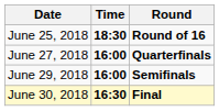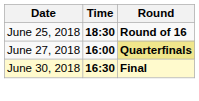 <table class="wikitable">
 <tr>
 <th>Date</th>
 <th>Time</th>
 <th>Round</th>
 </tr>
 <tr>
 <td>June 25, 2018</td>
 <td><strong>18:30</strong></td>
 <td><strong>Round of 16</strong></td>
 </tr>
 <tr>
 <td>June 27, 2018</td>
 <td><strong>16:00</strong></td>
-<td><strong>Quarterfinals</strong></td>
-</tr>
-<tr>
-<td>June 29, 2018</td>
-<td><strong>16:00</strong></td>
-<td><strong>Semifinals</strong></td>
+<td style="background: khaki;"><strong>Quarterfinals</strong></td>
 </tr>
 <tr style=background:lemonchiffon>
 <td>June 30, 2018</td>
 <td><strong>16:30</strong></td>
 <td><strong>Final</strong></td>
 </tr>
 </table>
